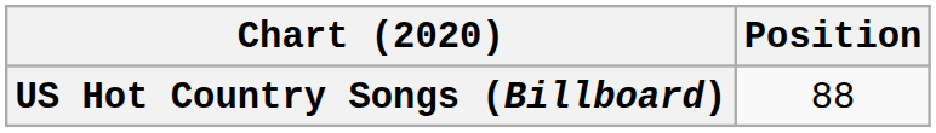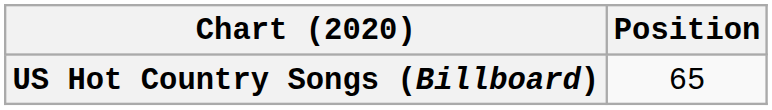 <table class="wikitable plainrowheaders" style="text-align:center">
 <tr>
 <th scope="col">Chart (2020)</th>
 <th scope="col">Position</th>
 </tr>
 <tr>
 <th scope="row">US Hot Country Songs (<em>Billboard</em>)</th>
-<td>88</td>
+<td>65</td>
 </tr>
 </table>
